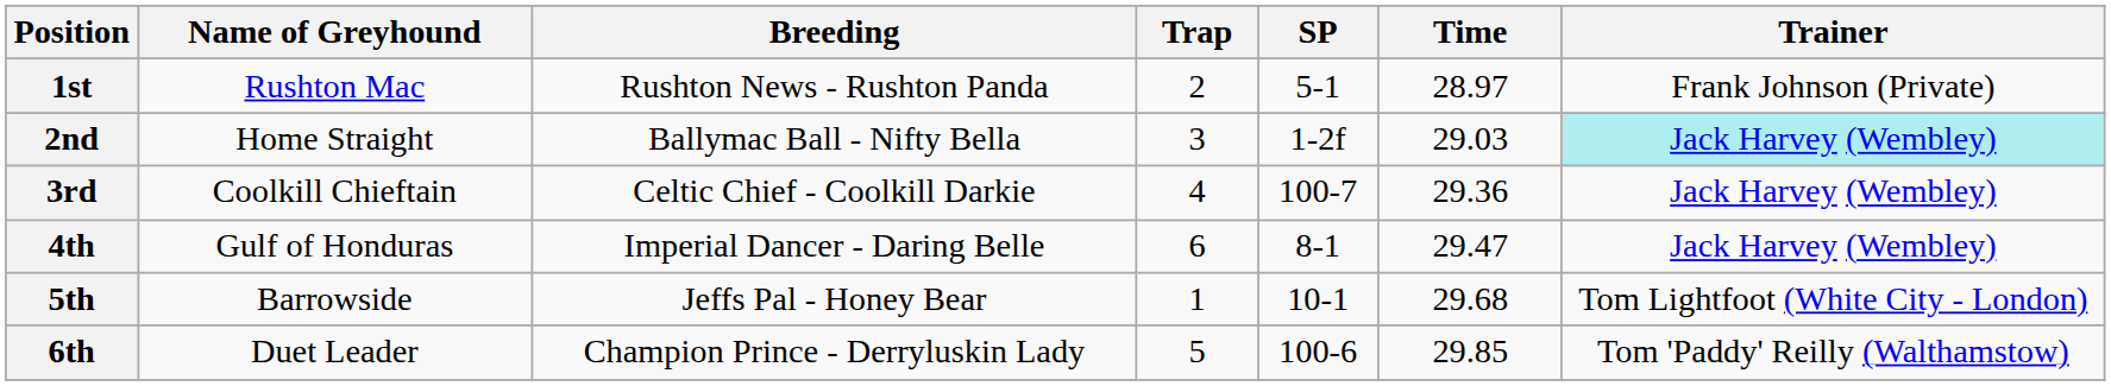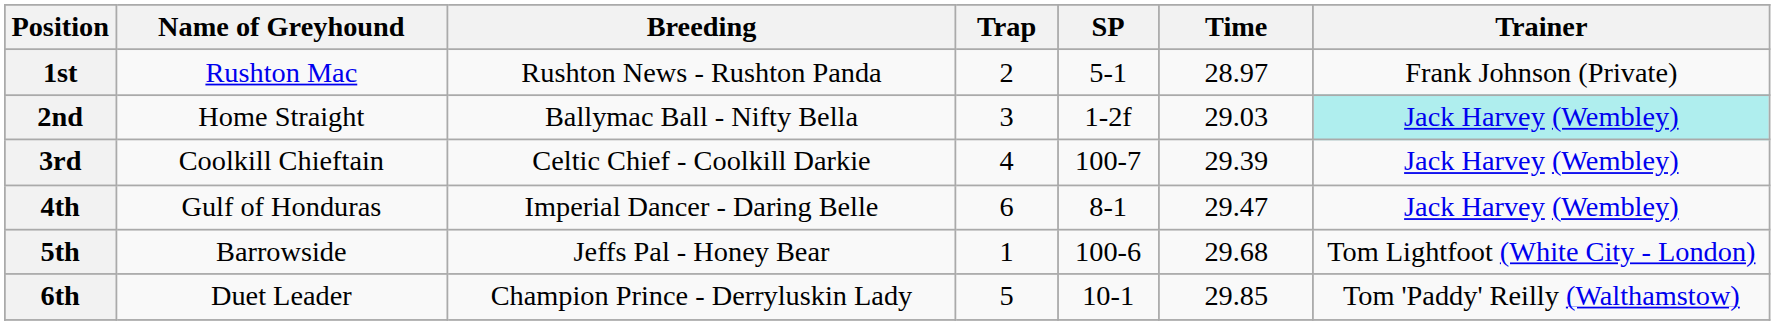 <table class="wikitable" style="text-align: center">
 <tr>
 <th width=50>Position</th>
 <th width=180>Name of Greyhound</th>
 <th width=280>Breeding</th>
 <th width=50>Trap</th>
 <th width=50>SP</th>
 <th width=80>Time</th>
 <th width=250>Trainer</th>
 </tr>
 <tr>
 <th>1st</th>
 <td><a href='#'>Rushton Mac</a></td>
 <td>Rushton News - Rushton Panda</td>
 <td>2</td>
 <td>5-1</td>
 <td>28.97</td>
 <td>Frank Johnson (Private)</td>
 </tr>
 <tr>
 <th>2nd</th>
 <td>Home Straight</td>
 <td>Ballymac Ball - Nifty Bella</td>
 <td>3</td>
 <td>1-2f</td>
 <td>29.03</td>
 <td style="background: paleturquoise;"><a href='#'>Jack Harvey</a> <a href='#'>(Wembley)</a></td>
 </tr>
 <tr>
 <th>3rd</th>
 <td>Coolkill Chieftain</td>
 <td>Celtic Chief - Coolkill Darkie</td>
 <td>4</td>
 <td>100-7</td>
-<td>29.36</td>
+<td>29.39</td>
 <td><a href='#'>Jack Harvey</a> <a href='#'>(Wembley)</a></td>
 </tr>
 <tr>
 <th>4th</th>
 <td>Gulf of Honduras</td>
 <td>Imperial Dancer - Daring Belle</td>
 <td>6</td>
 <td>8-1</td>
 <td>29.47</td>
 <td><a href='#'>Jack Harvey</a> <a href='#'>(Wembley)</a></td>
 </tr>
 <tr>
 <th>5th</th>
 <td>Barrowside</td>
 <td>Jeffs Pal - Honey Bear</td>
 <td>1</td>
-<td>10-1</td>
+<td>100-6</td>
 <td>29.68</td>
 <td>Tom Lightfoot <a href='#'>(White City - London)</a></td>
 </tr>
 <tr>
 <th>6th</th>
 <td>Duet Leader</td>
 <td>Champion Prince - Derryluskin Lady</td>
 <td>5</td>
-<td>100-6</td>
+<td>10-1</td>
 <td>29.85</td>
 <td>Tom 'Paddy' Reilly <a href='#'>(Walthamstow)</a></td>
 </tr>
 </table>
